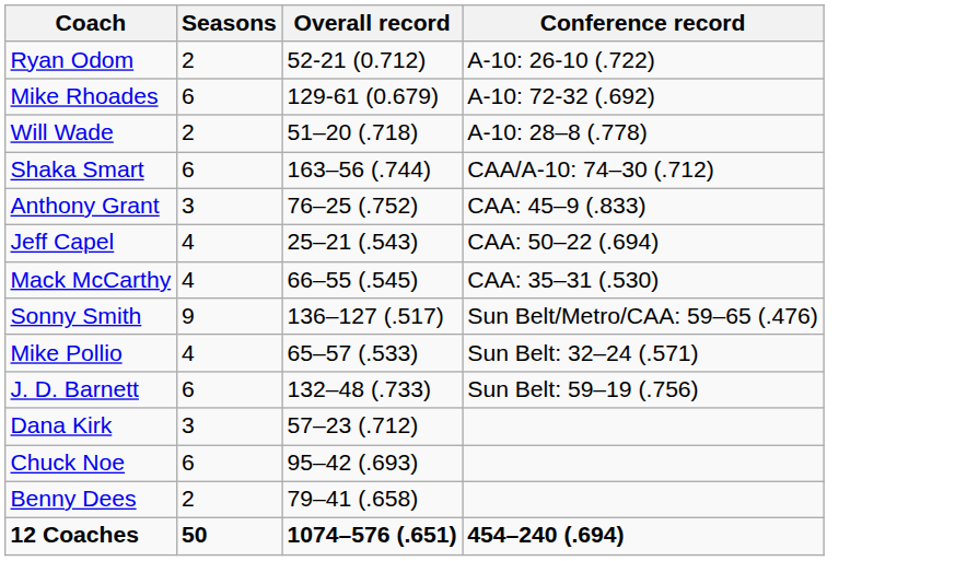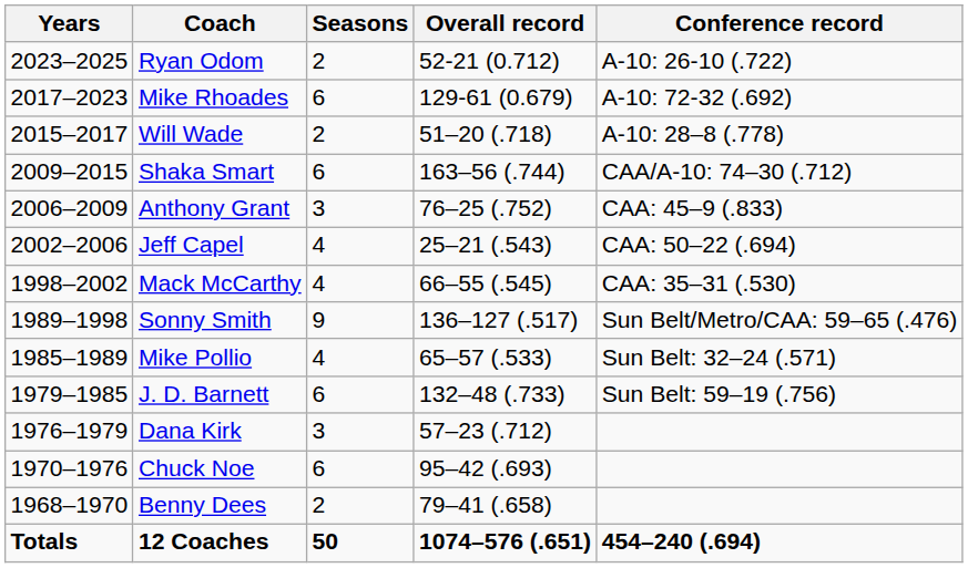 <table class="wikitable sortable">
 <tr>
+<th>Years</th>
 <th>Coach</th>
 <th>Seasons</th>
 <th>Overall record</th>
 <th>Conference record</th>
 </tr>
 <tr>
+<td>2023–2025</td>
 <td><a href='#'>Ryan Odom</a></td>
 <td>2</td>
 <td>52-21 (0.712)</td>
 <td>A-10: 26-10 (.722)</td>
 </tr>
 <tr>
+<td>2017–2023</td>
 <td><a href='#'>Mike Rhoades</a></td>
 <td>6</td>
 <td>129-61 (0.679)</td>
 <td>A-10: 72-32 (.692)</td>
 </tr>
 <tr>
+<td>2015–2017</td>
 <td><a href='#'>Will Wade</a></td>
 <td>2</td>
 <td>51–20 (.718)</td>
 <td>A-10: 28–8 (.778)</td>
 </tr>
 <tr>
+<td>2009–2015</td>
 <td><a href='#'>Shaka Smart</a></td>
 <td>6</td>
 <td>163–56 (.744)</td>
 <td>CAA/A-10: 74–30 (.712)</td>
 </tr>
 <tr>
+<td>2006–2009</td>
 <td><a href='#'>Anthony Grant</a></td>
 <td>3</td>
 <td>76–25 (.752)</td>
 <td>CAA: 45–9 (.833)</td>
 </tr>
 <tr>
+<td>2002–2006</td>
 <td><a href='#'>Jeff Capel</a></td>
 <td>4</td>
 <td>25–21 (.543)</td>
 <td>CAA: 50–22 (.694)</td>
 </tr>
 <tr>
+<td>1998–2002</td>
 <td><a href='#'>Mack McCarthy</a></td>
 <td>4</td>
 <td>66–55 (.545)</td>
 <td>CAA: 35–31 (.530)</td>
 </tr>
 <tr>
+<td>1989–1998</td>
 <td><a href='#'>Sonny Smith</a></td>
 <td>9</td>
 <td>136–127 (.517)</td>
 <td>Sun Belt/Metro/CAA: 59–65 (.476)</td>
 </tr>
 <tr>
+<td>1985–1989</td>
 <td><a href='#'>Mike Pollio</a></td>
 <td>4</td>
 <td>65–57 (.533)</td>
 <td>Sun Belt: 32–24 (.571)</td>
 </tr>
 <tr>
+<td>1979–1985</td>
 <td><a href='#'>J. D. Barnett</a></td>
 <td>6</td>
 <td>132–48 (.733)</td>
 <td>Sun Belt: 59–19 (.756)</td>
 </tr>
 <tr>
+<td>1976–1979</td>
 <td><a href='#'>Dana Kirk</a></td>
 <td>3</td>
 <td>57–23 (.712)</td>
 <td></td>
 </tr>
 <tr>
+<td>1970–1976</td>
 <td><a href='#'>Chuck Noe</a></td>
 <td>6</td>
 <td>95–42 (.693)</td>
 <td></td>
 </tr>
 <tr>
+<td>1968–1970</td>
 <td><a href='#'>Benny Dees</a></td>
 <td>2</td>
 <td>79–41 (.658)</td>
 <td></td>
 </tr>
 <tr>
+<td><strong>Totals</strong></td>
 <td><strong>12 Coaches</strong></td>
 <td><strong>50</strong></td>
 <td><strong>1074–576 (.651)</strong></td>
 <td><strong>454–240 (.694)</strong></td>
 </tr>
 </table>
